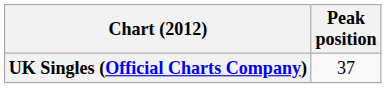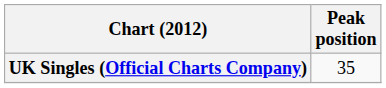 <table class="wikitable sortable plainrowheaders">
 <tr>
 <th>Chart (2012)</th>
 <th>Peak<br>position</th>
 </tr>
 <tr>
 <th scope="row">UK Singles (<a href='#'>Official Charts Company</a>)</th>
-<td style="text-align:center;">37</td>
+<td style="text-align:center;">35</td>
 </tr>
 <tr>
 </tr>
 </table>
